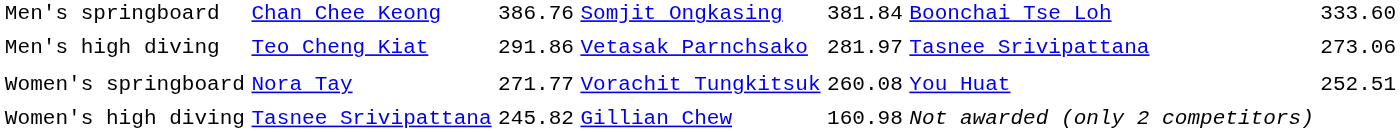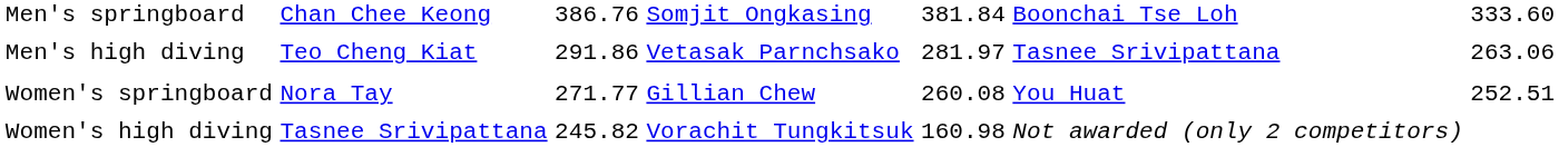 <table>
 <tr>
 <td>Men's springboard</td>
 <td> <a href='#'>Chan Chee Keong</a></td>
 <td>386.76</td>
 <td> <a href='#'>Somjit Ongkasing</a></td>
 <td>381.84</td>
 <td> <a href='#'>Boonchai Tse Loh</a></td>
 <td>333.60</td>
 </tr>
 <tr>
 </tr>
 <tr>
 <td>Men's high diving</td>
 <td> <a href='#'>Teo Cheng Kiat</a></td>
 <td>291.86</td>
 <td> <a href='#'>Vetasak Parnchsako</a></td>
 <td>281.97</td>
 <td> <a href='#'>Tasnee Srivipattana</a></td>
-<td>273.06</td>
+<td>263.06</td>
 </tr>
 <tr>
 <td></td>
 <td></td>
 <td></td>
 </tr>
 <tr>
 <td>Women's springboard</td>
 <td> <a href='#'>Nora Tay</a></td>
 <td>271.77</td>
-<td> <a href='#'>Vorachit Tungkitsuk</a></td>
+<td> <a href='#'>Gillian Chew</a></td>
 <td>260.08</td>
 <td> <a href='#'>You Huat</a></td>
 <td>252.51</td>
 </tr>
 <tr>
 </tr>
 <tr>
 <td>Women's high diving</td>
 <td> <a href='#'>Tasnee Srivipattana</a></td>
 <td>245.82</td>
-<td> <a href='#'>Gillian Chew</a></td>
+<td> <a href='#'>Vorachit Tungkitsuk</a></td>
 <td>160.98</td>
 <td><em>Not awarded (only 2 competitors)</em></td>
 <td></td>
 </tr>
 <tr>
 </tr>
 </table>
